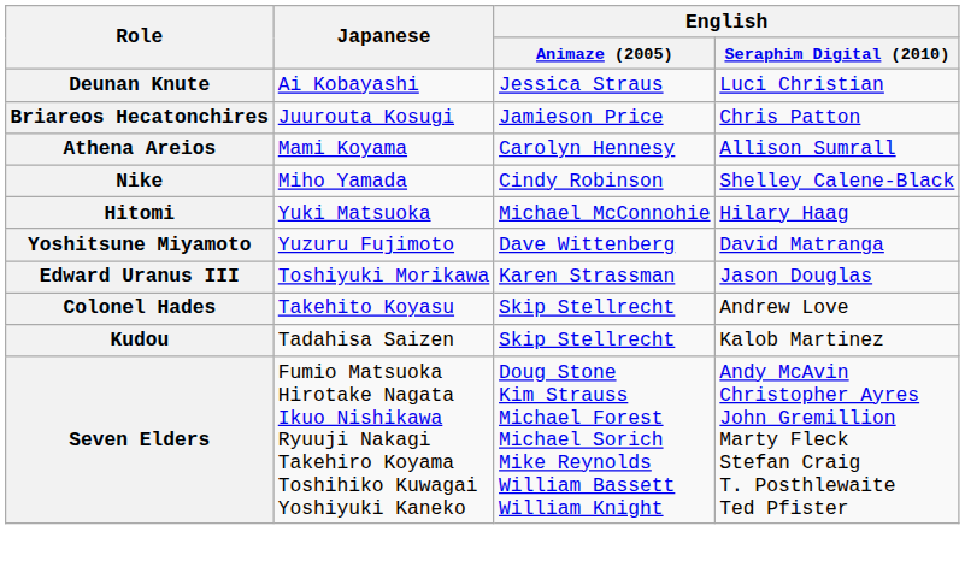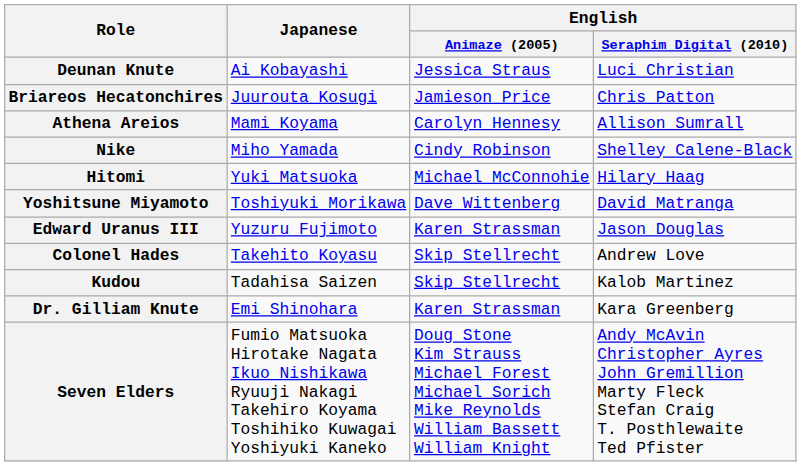 <table class="wikitable sortable">
 <tr>
 <th rowspan="2">Role</th>
 <th rowspan="2">Japanese</th>
 <th colspan="2">English</th>
 </tr>
 <tr>
 <th><small><a href='#'>Animaze</a> (2005)</small></th>
 <th><small><a href='#'>Seraphim Digital</a> (2010)</small></th>
 </tr>
 <tr>
 <th>Deunan Knute</th>
 <td><a href='#'>Ai Kobayashi</a></td>
 <td><a href='#'>Jessica Straus</a></td>
 <td><a href='#'>Luci Christian</a></td>
 </tr>
 <tr>
 <th>Briareos Hecatonchires</th>
 <td><a href='#'>Juurouta Kosugi</a></td>
 <td><a href='#'>Jamieson Price</a></td>
 <td><a href='#'>Chris Patton</a></td>
 </tr>
 <tr>
 <th>Athena Areios</th>
 <td><a href='#'>Mami Koyama</a></td>
 <td><a href='#'>Carolyn Hennesy</a></td>
 <td><a href='#'>Allison Sumrall</a></td>
 </tr>
 <tr>
 <th>Nike</th>
 <td><a href='#'>Miho Yamada</a></td>
 <td><a href='#'>Cindy Robinson</a></td>
 <td><a href='#'>Shelley Calene-Black</a></td>
 </tr>
 <tr>
 <th>Hitomi</th>
 <td><a href='#'>Yuki Matsuoka</a></td>
 <td><a href='#'>Michael McConnohie</a></td>
 <td><a href='#'>Hilary Haag</a></td>
 </tr>
 <tr>
 <th>Yoshitsune Miyamoto</th>
-<td><a href='#'>Yuzuru Fujimoto</a></td>
+<td><a href='#'>Toshiyuki Morikawa</a></td>
 <td><a href='#'>Dave Wittenberg</a></td>
 <td><a href='#'>David Matranga</a></td>
 </tr>
 <tr>
 <th>Edward Uranus III</th>
-<td><a href='#'>Toshiyuki Morikawa</a></td>
+<td><a href='#'>Yuzuru Fujimoto</a></td>
 <td><a href='#'>Karen Strassman</a></td>
 <td><a href='#'>Jason Douglas</a></td>
 </tr>
 <tr>
 <th>Colonel Hades</th>
 <td><a href='#'>Takehito Koyasu</a></td>
 <td><a href='#'>Skip Stellrecht</a></td>
 <td>Andrew Love</td>
 </tr>
 <tr>
 <th>Kudou</th>
 <td>Tadahisa Saizen</td>
 <td><a href='#'>Skip Stellrecht</a></td>
 <td>Kalob Martinez</td>
 </tr>
 <tr>
+<th>Dr. Gilliam Knute</th>
+<td><a href='#'>Emi Shinohara</a></td>
+<td><a href='#'>Karen Strassman</a></td>
+<td>Kara Greenberg</td>
+</tr>
+<tr>
 <th>Seven Elders</th>
 <td>Fumio Matsuoka<br>Hirotake Nagata<br><a href='#'>Ikuo Nishikawa</a><br>Ryuuji Nakagi<br>Takehiro Koyama<br>Toshihiko Kuwagai<br>Yoshiyuki Kaneko</td>
 <td><a href='#'>Doug Stone</a><br><a href='#'>Kim Strauss</a><br><a href='#'>Michael Forest</a><br><a href='#'>Michael Sorich</a><br><a href='#'>Mike Reynolds</a><br><a href='#'>William Bassett</a><br><a href='#'>William Knight</a></td>
 <td><a href='#'>Andy McAvin</a><br><a href='#'>Christopher Ayres</a><br><a href='#'>John Gremillion</a><br>Marty Fleck<br>Stefan Craig<br>T. Posthlewaite<br>Ted Pfister</td>
 </tr>
 </table>
